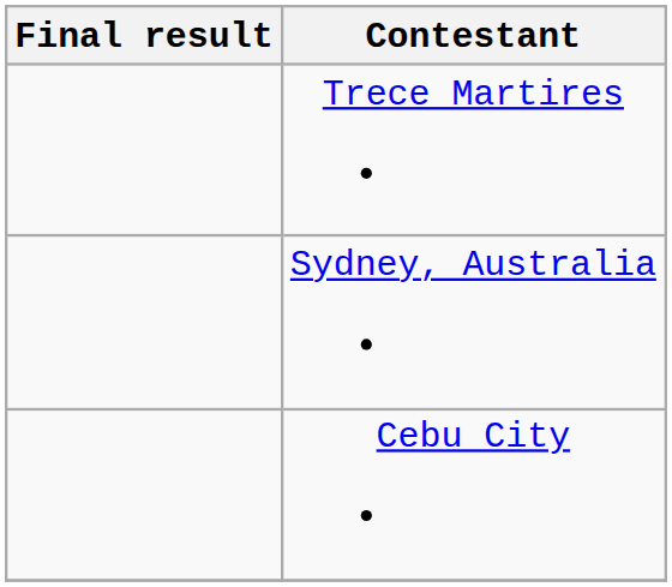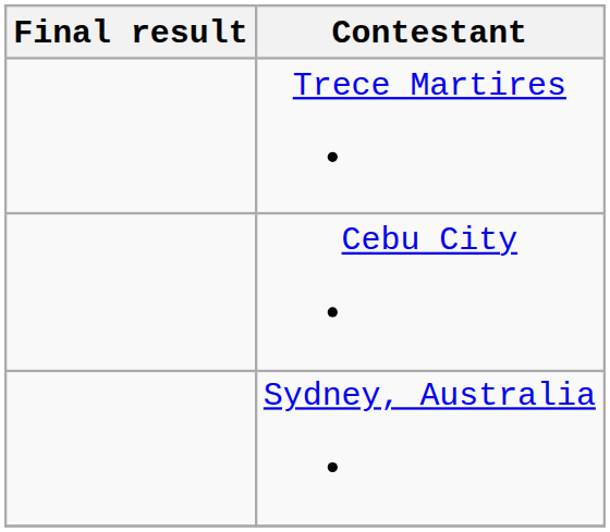 <table class="wikitable" style="text-align:center;">
 <tr>
 <th>Final result</th>
 <th>Contestant</th>
 </tr>
 <tr>
 <td></td>
 <td><a href='#'>Trece Martires</a><br><ul><li></li></ul></td>
 </tr>
 <tr>
 <td></td>
-<td><a href='#'>Sydney, Australia</a><br><ul><li></li></ul></td>
+<td><a href='#'>Cebu City</a><br><ul><li></li></ul></td>
 </tr>
 <tr>
 <td></td>
-<td><a href='#'>Cebu City</a><br><ul><li></li></ul></td>
+<td><a href='#'>Sydney, Australia</a><br><ul><li></li></ul></td>
 </tr>
 <tr>
 </tr>
 </table>
